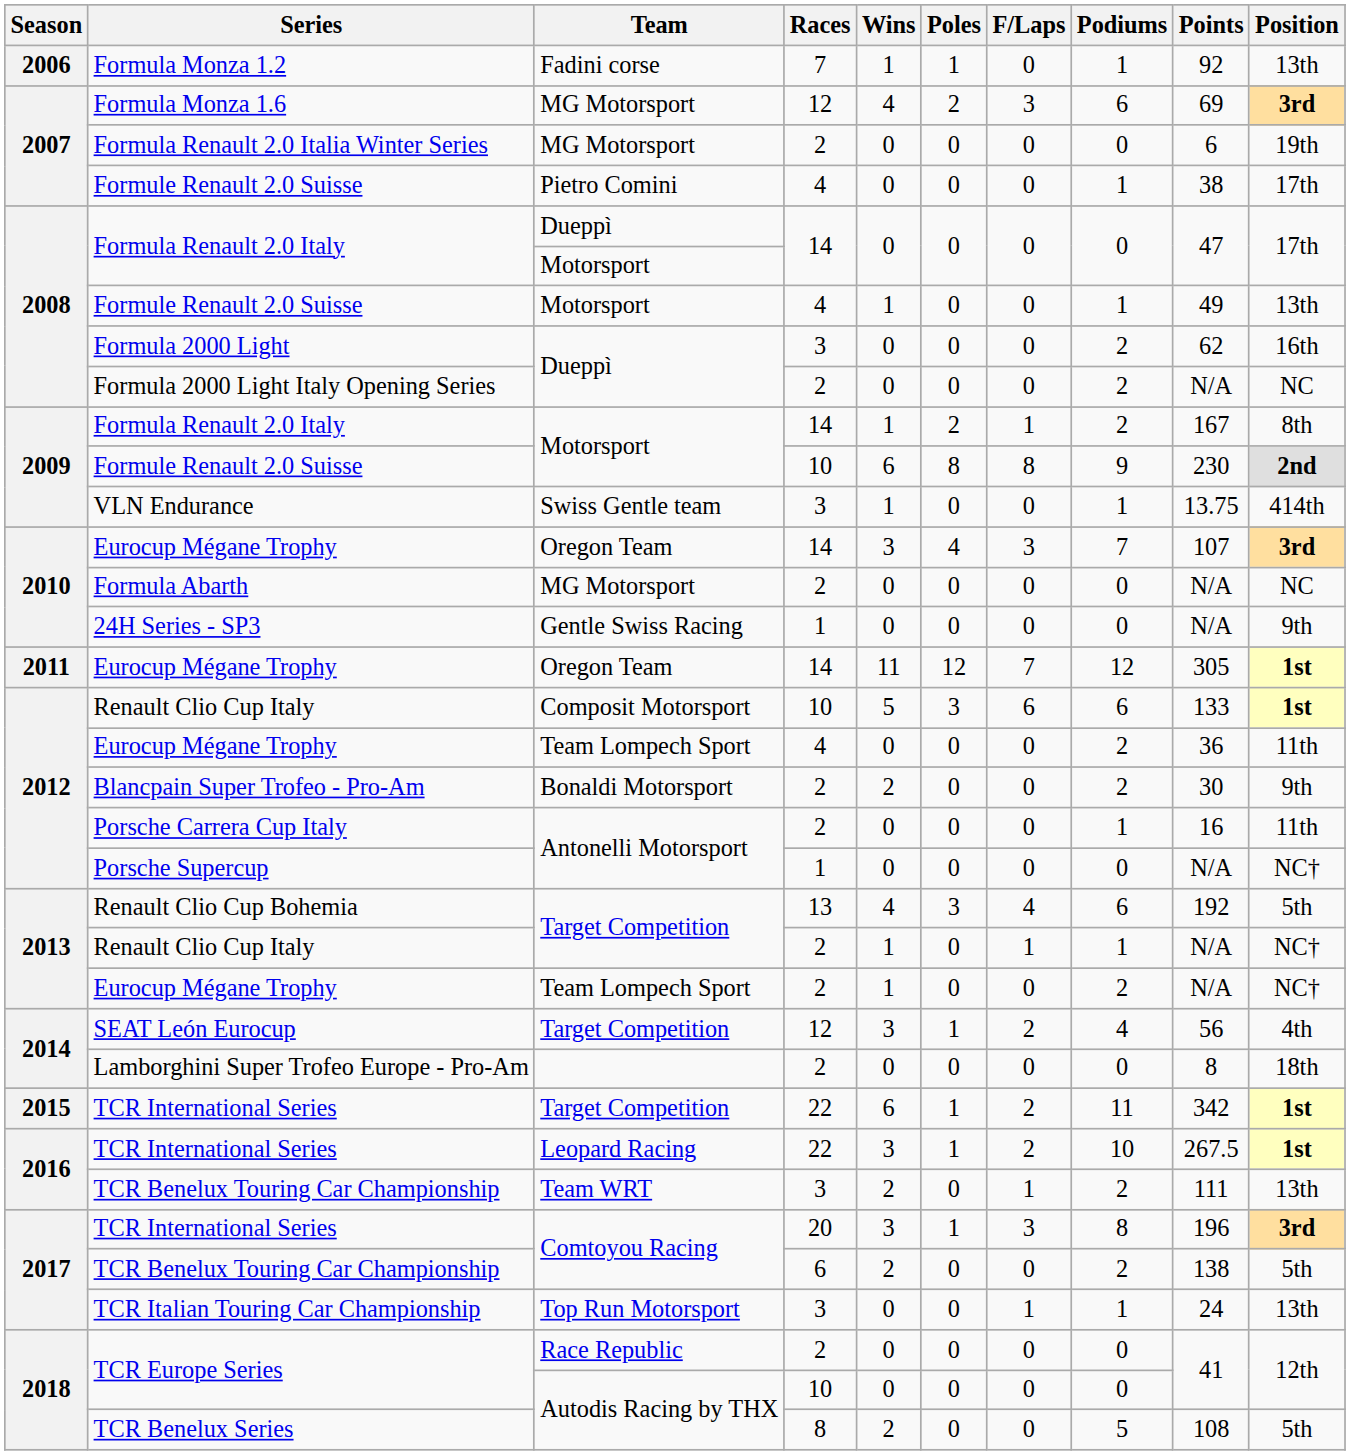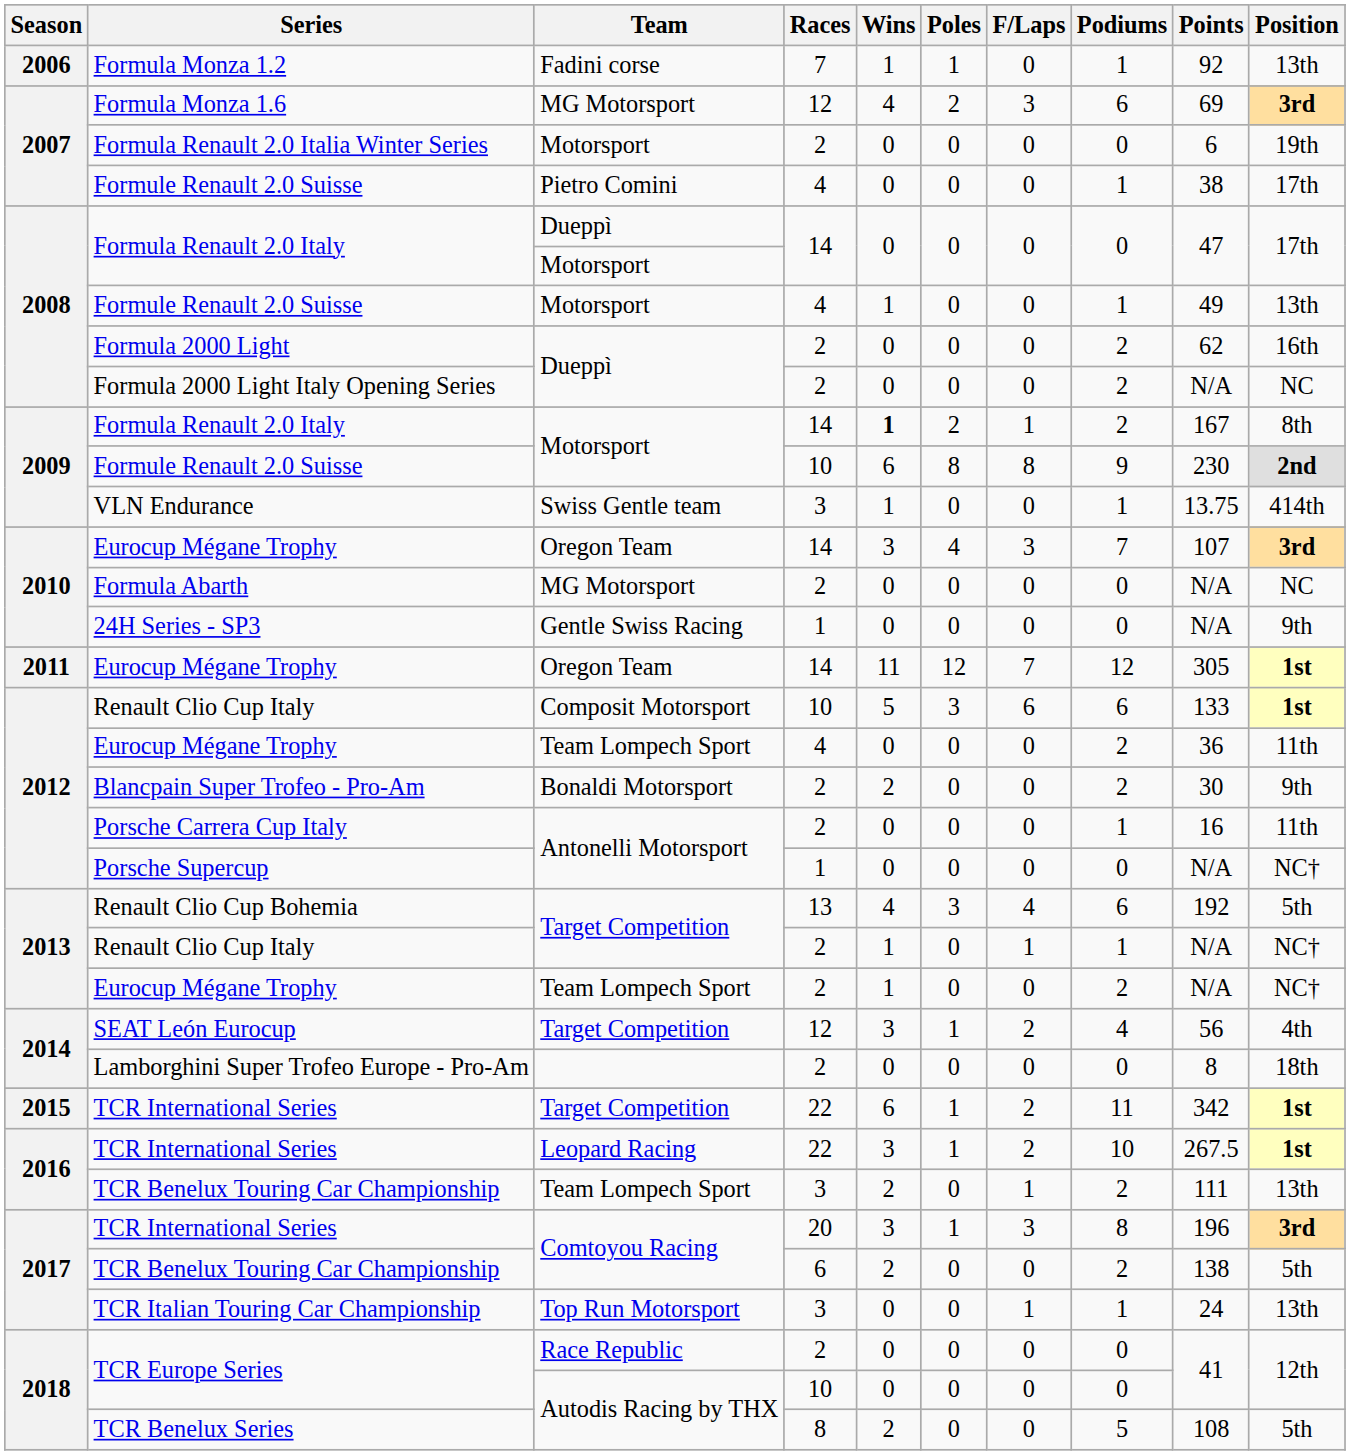 <table class="wikitable" style="font-size: 90%; text-align:center">
 <tr>
 <th>Season</th>
 <th>Series</th>
 <th>Team</th>
 <th>Races</th>
 <th>Wins</th>
 <th>Poles</th>
 <th>F/Laps</th>
 <th>Podiums</th>
 <th>Points</th>
 <th>Position</th>
 </tr>
 <tr>
 <th>2006</th>
 <td align=left><a href='#'>Formula Monza 1.2</a></td>
 <td align=left>Fadini corse</td>
 <td>7</td>
 <td>1</td>
 <td>1</td>
 <td>0</td>
 <td>1</td>
 <td>92</td>
 <td>13th</td>
 </tr>
 <tr>
 <th rowspan=3>2007</th>
 <td align=left><a href='#'>Formula Monza 1.6</a></td>
 <td align=left>MG Motorsport</td>
 <td>12</td>
 <td>4</td>
 <td>2</td>
 <td>3</td>
 <td>6</td>
 <td>69</td>
 <td style="background:#FFDF9F;"><strong>3rd</strong></td>
 </tr>
 <tr>
 <td align=left><a href='#'>Formula Renault 2.0 Italia Winter Series</a></td>
-<td align=left>MG Motorsport</td>
+<td align=left> Motorsport</td>
 <td>2</td>
 <td>0</td>
 <td>0</td>
 <td>0</td>
 <td>0</td>
 <td>6</td>
 <td>19th</td>
 </tr>
 <tr>
 <td align=left><a href='#'>Formule Renault 2.0 Suisse</a></td>
 <td align=left>Pietro Comini</td>
 <td>4</td>
 <td>0</td>
 <td>0</td>
 <td>0</td>
 <td>1</td>
 <td>38</td>
 <td>17th</td>
 </tr>
 <tr>
 <th rowspan=5>2008</th>
 <td align=left rowspan=2><a href='#'>Formula Renault 2.0 Italy</a></td>
 <td align=left>Dueppì</td>
 <td rowspan=2>14</td>
 <td rowspan=2>0</td>
 <td rowspan=2>0</td>
 <td rowspan=2>0</td>
 <td rowspan=2>0</td>
 <td rowspan=2>47</td>
 <td rowspan=2>17th</td>
 </tr>
 <tr>
 <td align=left> Motorsport</td>
 </tr>
 <tr>
 <td align=left><a href='#'>Formule Renault 2.0 Suisse</a></td>
 <td align=left> Motorsport</td>
 <td>4</td>
 <td>1</td>
 <td>0</td>
 <td>0</td>
 <td>1</td>
 <td>49</td>
 <td>13th</td>
 </tr>
 <tr>
 <td align=left><a href='#'>Formula 2000 Light</a></td>
 <td align=left rowspan=2>Dueppì</td>
-<td>3</td>
+<td>2</td>
 <td>0</td>
 <td>0</td>
 <td>0</td>
 <td>2</td>
 <td>62</td>
 <td>16th</td>
 </tr>
 <tr>
 <td align=left>Formula 2000 Light Italy Opening Series</td>
 <td>2</td>
 <td>0</td>
 <td>0</td>
 <td>0</td>
 <td>2</td>
 <td>N/A</td>
 <td>NC</td>
 </tr>
 <tr>
 <th rowspan=3>2009</th>
 <td align=left><a href='#'>Formula Renault 2.0 Italy</a></td>
 <td align=left rowspan=2> Motorsport</td>
 <td>14</td>
-<td>1</td>
+<td><strong>1</strong></td>
 <td>2</td>
 <td>1</td>
 <td>2</td>
 <td>167</td>
 <td>8th</td>
 </tr>
 <tr>
 <td align=left><a href='#'>Formule Renault 2.0 Suisse</a></td>
 <td>10</td>
 <td>6</td>
 <td>8</td>
 <td>8</td>
 <td>9</td>
 <td>230</td>
 <td style="background:#DFDFDF;"><strong>2nd</strong></td>
 </tr>
 <tr>
 <td align=left>VLN Endurance</td>
 <td align=left>Swiss Gentle team</td>
 <td>3</td>
 <td>1</td>
 <td>0</td>
 <td>0</td>
 <td>1</td>
 <td>13.75</td>
 <td>414th</td>
 </tr>
 <tr>
 <th rowspan=3>2010</th>
 <td align=left><a href='#'>Eurocup Mégane Trophy</a></td>
 <td align=left>Oregon Team</td>
 <td>14</td>
 <td>3</td>
 <td>4</td>
 <td>3</td>
 <td>7</td>
 <td>107</td>
 <td style="background:#FFDF9F;"><strong>3rd</strong></td>
 </tr>
 <tr>
 <td align=left><a href='#'>Formula Abarth</a></td>
 <td align=left>MG Motorsport</td>
 <td>2</td>
 <td>0</td>
 <td>0</td>
 <td>0</td>
 <td>0</td>
 <td>N/A</td>
 <td>NC</td>
 </tr>
 <tr>
 <td align=left><a href='#'>24H Series - SP3</a></td>
 <td align=left>Gentle Swiss Racing</td>
 <td>1</td>
 <td>0</td>
 <td>0</td>
 <td>0</td>
 <td>0</td>
 <td>N/A</td>
 <td>9th</td>
 </tr>
 <tr>
 <th>2011</th>
 <td align=left><a href='#'>Eurocup Mégane Trophy</a></td>
 <td align=left>Oregon Team</td>
 <td>14</td>
 <td>11</td>
 <td>12</td>
 <td>7</td>
 <td>12</td>
 <td>305</td>
 <td style="background:#FFFFBF;"><strong>1st</strong></td>
 </tr>
 <tr>
 <th rowspan=5>2012</th>
 <td align=left>Renault Clio Cup Italy</td>
 <td align=left>Composit Motorsport</td>
 <td>10</td>
 <td>5</td>
 <td>3</td>
 <td>6</td>
 <td>6</td>
 <td>133</td>
 <td style="background:#FFFFBF;"><strong>1st</strong></td>
 </tr>
 <tr>
 <td align=left><a href='#'>Eurocup Mégane Trophy</a></td>
 <td align=left>Team Lompech Sport</td>
 <td>4</td>
 <td>0</td>
 <td>0</td>
 <td>0</td>
 <td>2</td>
 <td>36</td>
 <td>11th</td>
 </tr>
 <tr>
 <td align=left><a href='#'>Blancpain Super Trofeo - Pro-Am</a></td>
 <td align=left>Bonaldi Motorsport</td>
 <td>2</td>
 <td>2</td>
 <td>0</td>
 <td>0</td>
 <td>2</td>
 <td>30</td>
 <td>9th</td>
 </tr>
 <tr>
 <td align=left><a href='#'>Porsche Carrera Cup Italy</a></td>
 <td align=left rowspan=2>Antonelli Motorsport</td>
 <td>2</td>
 <td>0</td>
 <td>0</td>
 <td>0</td>
 <td>1</td>
 <td>16</td>
 <td>11th</td>
 </tr>
 <tr>
 <td align=left><a href='#'>Porsche Supercup</a></td>
 <td>1</td>
 <td>0</td>
 <td>0</td>
 <td>0</td>
 <td>0</td>
 <td>N/A</td>
 <td>NC†</td>
 </tr>
 <tr>
 <th rowspan=3>2013</th>
 <td align=left>Renault Clio Cup Bohemia</td>
 <td align=left rowspan=2><a href='#'>Target Competition</a></td>
 <td>13</td>
 <td>4</td>
 <td>3</td>
 <td>4</td>
 <td>6</td>
 <td>192</td>
 <td>5th</td>
 </tr>
 <tr>
 <td align=left>Renault Clio Cup Italy</td>
 <td>2</td>
 <td>1</td>
 <td>0</td>
 <td>1</td>
 <td>1</td>
 <td>N/A</td>
 <td>NC†</td>
 </tr>
 <tr>
 <td align=left><a href='#'>Eurocup Mégane Trophy</a></td>
 <td align=left>Team Lompech Sport</td>
 <td>2</td>
 <td>1</td>
 <td>0</td>
 <td>0</td>
 <td>2</td>
 <td>N/A</td>
 <td>NC†</td>
 </tr>
 <tr>
 <th rowspan=2>2014</th>
 <td align=left><a href='#'>SEAT León Eurocup</a></td>
 <td align=left><a href='#'>Target Competition</a></td>
 <td>12</td>
 <td>3</td>
 <td>1</td>
 <td>2</td>
 <td>4</td>
 <td>56</td>
 <td>4th</td>
 </tr>
 <tr>
 <td align=left>Lamborghini Super Trofeo Europe - Pro-Am</td>
 <td></td>
 <td>2</td>
 <td>0</td>
 <td>0</td>
 <td>0</td>
 <td>0</td>
 <td>8</td>
 <td>18th</td>
 </tr>
 <tr>
 <th>2015</th>
 <td align=left><a href='#'>TCR International Series</a></td>
 <td align=left><a href='#'>Target Competition</a></td>
 <td>22</td>
 <td>6</td>
 <td>1</td>
 <td>2</td>
 <td>11</td>
 <td>342</td>
 <td style="background:#FFFFBF;"><strong>1st</strong></td>
 </tr>
 <tr>
 <th rowspan=2>2016</th>
 <td align=left><a href='#'>TCR International Series</a></td>
 <td align=left><a href='#'>Leopard Racing</a></td>
 <td>22</td>
 <td>3</td>
 <td>1</td>
 <td>2</td>
 <td>10</td>
 <td>267.5</td>
 <td style="background:#FFFFBF;"><strong>1st</strong></td>
 </tr>
 <tr>
 <td align=left><a href='#'>TCR Benelux Touring Car Championship</a></td>
-<td align=left><a href='#'>Team WRT</a></td>
+<td align=left>Team Lompech Sport</td>
 <td>3</td>
 <td>2</td>
 <td>0</td>
 <td>1</td>
 <td>2</td>
 <td>111</td>
 <td>13th</td>
 </tr>
 <tr>
 <th rowspan=3>2017</th>
 <td align=left><a href='#'>TCR International Series</a></td>
 <td align=left rowspan=2><a href='#'>Comtoyou Racing</a></td>
 <td>20</td>
 <td>3</td>
 <td>1</td>
 <td>3</td>
 <td>8</td>
 <td>196</td>
 <td style="background:#FFDF9F;"><strong>3rd</strong></td>
 </tr>
 <tr>
 <td align=left><a href='#'>TCR Benelux Touring Car Championship</a></td>
 <td>6</td>
 <td>2</td>
 <td>0</td>
 <td>0</td>
 <td>2</td>
 <td>138</td>
 <td>5th</td>
 </tr>
 <tr>
 <td align=left><a href='#'>TCR Italian Touring Car Championship</a></td>
 <td align=left><a href='#'>Top Run Motorsport</a></td>
 <td>3</td>
 <td>0</td>
 <td>0</td>
 <td>1</td>
 <td>1</td>
 <td>24</td>
 <td>13th</td>
 </tr>
 <tr>
 <th rowspan=3>2018</th>
 <td align=left rowspan=2><a href='#'>TCR Europe Series</a></td>
 <td align=left><a href='#'>Race Republic</a></td>
 <td>2</td>
 <td>0</td>
 <td>0</td>
 <td>0</td>
 <td>0</td>
 <td rowspan=2>41</td>
 <td rowspan=2>12th</td>
 </tr>
 <tr>
 <td align=left rowspan=2>Autodis Racing by THX</td>
 <td>10</td>
 <td>0</td>
 <td>0</td>
 <td>0</td>
 <td>0</td>
 </tr>
 <tr>
 <td align=left><a href='#'>TCR Benelux Series</a></td>
 <td>8</td>
 <td>2</td>
 <td>0</td>
 <td>0</td>
 <td>5</td>
 <td>108</td>
 <td>5th</td>
 </tr>
 </table>
